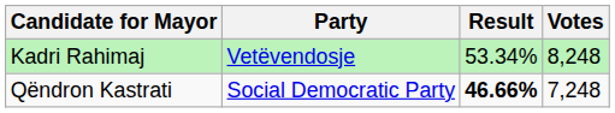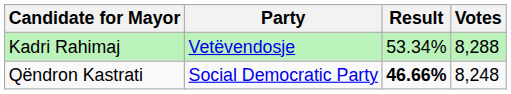 <table class=wikitable>
 <tr>
 <th>Candidate for Mayor</th>
 <th>Party</th>
 <th>Result</th>
 <th>Votes</th>
 </tr>
 <tr>
 <td style="background:#BBF3BB;">Kadri Rahimaj</td>
 <td style="background:#BBF3BB;"><a href='#'>Vetëvendosje</a></td>
 <td style="background:#BBF3BB;">53.34%</td>
-<td style="background:#BBF3BB;">8,248</td>
+<td style="background:#BBF3BB;">8,288</td>
 </tr>
 <tr>
 <td>Qëndron Kastrati</td>
 <td><a href='#'>Social Democratic Party</a></td>
 <td><strong>46.66%</strong></td>
-<td>7,248</td>
+<td>8,248</td>
 </tr>
 </table>
